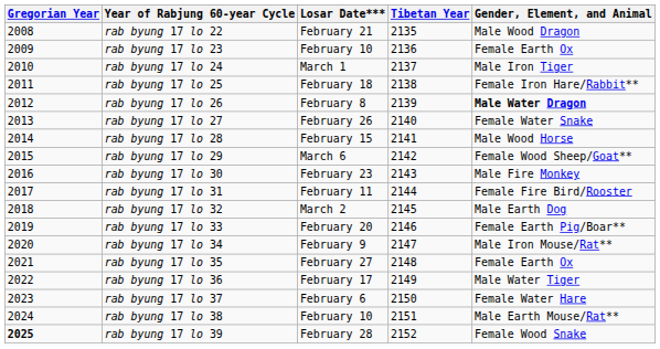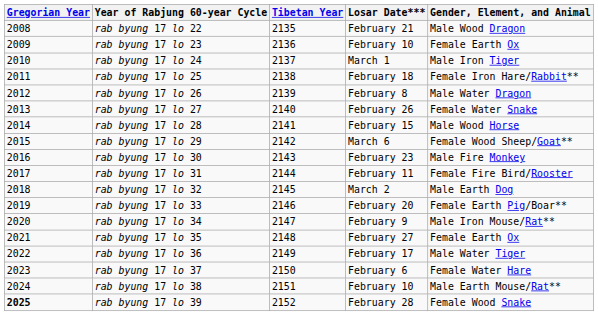 <table class="wikitable">
 <tr>
 <th><a href='#'>Gregorian Year</a></th>
 <th>Year of Rabjung 60-year Cycle</th>
+<th><a href='#'>Tibetan Year</a></th>
 <th>Losar Date***</th>
-<th><a href='#'>Tibetan Year</a></th>
 <th>Gender, Element, and Animal</th>
 </tr>
 <tr>
 <td>2008</td>
 <td><em>rab byung</em> 17 <em>lo</em> 22</td>
+<td>2135</td>
 <td>February 21</td>
-<td>2135</td>
 <td>Male Wood <a href='#'>Dragon</a></td>
 </tr>
 <tr>
 <td>2009</td>
 <td><em>rab byung</em> 17 <em>lo</em> 23</td>
+<td>2136</td>
 <td>February 10</td>
-<td>2136</td>
 <td>Female Earth <a href='#'>Ox</a></td>
 </tr>
 <tr>
 <td>2010</td>
 <td><em>rab byung</em> 17 <em>lo</em> 24</td>
+<td>2137</td>
 <td>March 1</td>
-<td>2137</td>
 <td>Male Iron <a href='#'>Tiger</a></td>
 </tr>
 <tr>
 <td>2011</td>
 <td><em>rab byung</em> 17 <em>lo</em> 25</td>
+<td>2138</td>
 <td>February 18</td>
-<td>2138</td>
 <td>Female Iron Hare/<a href='#'>Rabbit</a>**</td>
 </tr>
 <tr>
 <td>2012</td>
 <td><em>rab byung</em> 17 <em>lo</em> 26</td>
+<td>2139</td>
 <td>February 8</td>
-<td>2139</td>
-<td><strong>Male Water <a href='#'>Dragon</a></strong></td>
+<td>Male Water <a href='#'>Dragon</a></td>
 </tr>
 <tr>
 <td>2013</td>
 <td><em>rab byung</em> 17 <em>lo</em> 27</td>
+<td>2140</td>
 <td>February 26</td>
-<td>2140</td>
 <td>Female Water <a href='#'>Snake</a></td>
 </tr>
 <tr>
 <td>2014</td>
 <td><em>rab byung</em> 17 <em>lo</em> 28</td>
+<td>2141</td>
 <td>February 15</td>
-<td>2141</td>
 <td>Male Wood <a href='#'>Horse</a></td>
 </tr>
 <tr>
 <td>2015</td>
 <td><em>rab byung</em> 17 <em>lo</em> 29</td>
+<td>2142</td>
 <td>March 6</td>
-<td>2142</td>
 <td>Female Wood Sheep/<a href='#'>Goat</a>**</td>
 </tr>
 <tr>
 <td>2016</td>
 <td><em>rab byung</em> 17 <em>lo</em> 30</td>
+<td>2143</td>
 <td>February 23</td>
-<td>2143</td>
 <td>Male Fire <a href='#'>Monkey</a></td>
 </tr>
 <tr>
 <td>2017</td>
 <td><em>rab byung</em> 17 <em>lo</em> 31</td>
+<td>2144</td>
 <td>February 11</td>
-<td>2144</td>
 <td>Female Fire Bird/<a href='#'>Rooster</a></td>
 </tr>
 <tr>
 <td>2018</td>
 <td><em>rab byung</em> 17 <em>lo</em> 32</td>
+<td>2145</td>
 <td>March 2</td>
-<td>2145</td>
 <td>Male Earth <a href='#'>Dog</a></td>
 </tr>
 <tr>
 <td>2019</td>
 <td><em>rab byung</em> 17 <em>lo</em> 33</td>
+<td>2146</td>
 <td>February 20</td>
-<td>2146</td>
 <td>Female Earth <a href='#'>Pig</a>/Boar**</td>
 </tr>
 <tr>
 <td>2020</td>
 <td><em>rab byung</em> 17 <em>lo</em> 34</td>
+<td>2147</td>
 <td>February 9</td>
-<td>2147</td>
 <td>Male Iron Mouse/<a href='#'>Rat</a>**</td>
 </tr>
 <tr>
 <td>2021</td>
 <td><em>rab byung</em> 17 <em>lo</em> 35</td>
+<td>2148</td>
 <td>February 27</td>
-<td>2148</td>
 <td>Female Earth <a href='#'>Ox</a></td>
 </tr>
 <tr>
 <td>2022</td>
 <td><em>rab byung</em> 17 <em>lo</em> 36</td>
+<td>2149</td>
 <td>February 17</td>
-<td>2149</td>
 <td>Male Water <a href='#'>Tiger</a></td>
 </tr>
 <tr>
 <td>2023</td>
 <td><em>rab byung</em> 17 <em>lo</em> 37</td>
+<td>2150</td>
 <td>February 6</td>
-<td>2150</td>
 <td>Female Water <a href='#'>Hare</a></td>
 </tr>
 <tr>
 <td>2024</td>
 <td><em>rab byung</em> 17 <em>lo</em> 38</td>
+<td>2151</td>
 <td>February 10</td>
-<td>2151</td>
 <td>Male Earth Mouse/<a href='#'>Rat</a>**</td>
 </tr>
 <tr>
 <td><strong>2025</strong></td>
 <td><em>rab byung</em> 17 <em>lo</em> 39</td>
+<td>2152</td>
 <td>February 28</td>
-<td>2152</td>
 <td>Female Wood <a href='#'>Snake</a></td>
 </tr>
 </table>
